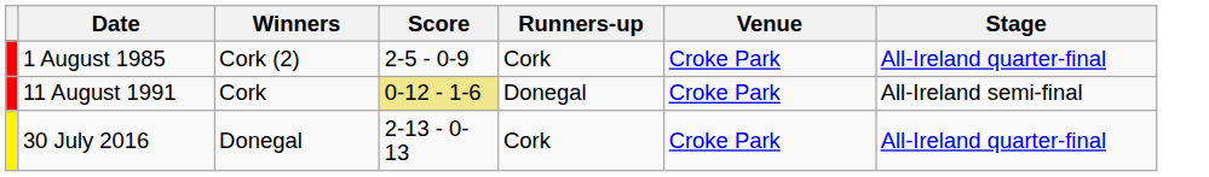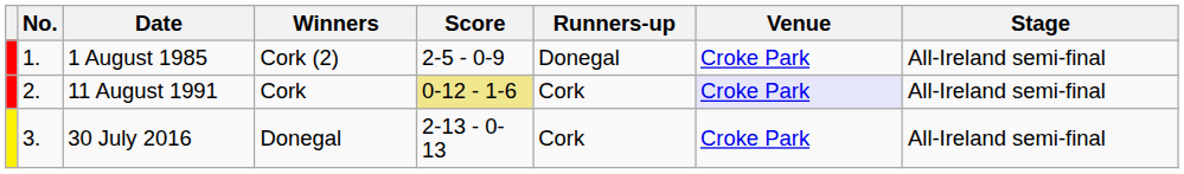 <table class="wikitable" style="font-size:90%">
 <tr>
 <th width=1></th>
+<th width=5>No.</th>
 <th width=120>Date</th>
 <th width=100>Winners</th>
 <th width=70>Score</th>
 <th width=100>Runners-up</th>
 <th width=130>Venue</th>
 <th width=175>Stage</th>
 </tr>
 <tr>
 <td style="background-color:red"></td>
+<td>1.</td>
 <td>1 August 1985</td>
 <td>Cork (2)</td>
 <td>2-5 - 0-9</td>
-<td>Cork</td>
-<td><a href='#'>Croke Park</a></td>
-<td><a href='#'>All-Ireland quarter-final</a></td>
-</tr>
-<tr>
-<td style="background-color:red"></td>
-<td>11 August 1991</td>
-<td>Cork</td>
-<td style="background: khaki;">0-12 - 1-6</td>
 <td>Donegal</td>
 <td><a href='#'>Croke Park</a></td>
 <td>All-Ireland semi-final</td>
 </tr>
 <tr>
+<td style="background-color:red"></td>
+<td>2.</td>
+<td>11 August 1991</td>
+<td>Cork</td>
+<td style="background: khaki;">0-12 - 1-6</td>
+<td>Cork</td>
+<td style="background: lavender;"><a href='#'>Croke Park</a></td>
+<td>All-Ireland semi-final</td>
+</tr>
+<tr>
 <td style="background-color:#fff200"></td>
+<td>3.</td>
 <td>30 July 2016</td>
 <td>Donegal</td>
 <td>2-13 - 0-13</td>
 <td>Cork</td>
 <td><a href='#'>Croke Park</a></td>
-<td><a href='#'>All-Ireland quarter-final</a></td>
+<td>All-Ireland semi-final</td>
 </tr>
 </table>
